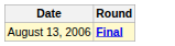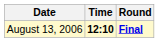 <table class="wikitable">
 <tr>
 <th>Date</th>
+<th>Time</th>
 <th>Round</th>
 </tr>
 <tr style=background:lemonchiffon>
 <td>August 13, 2006</td>
+<td><strong>12:10</strong></td>
 <td><strong><a href='#'>Final</a></strong></td>
 </tr>
 </table>
